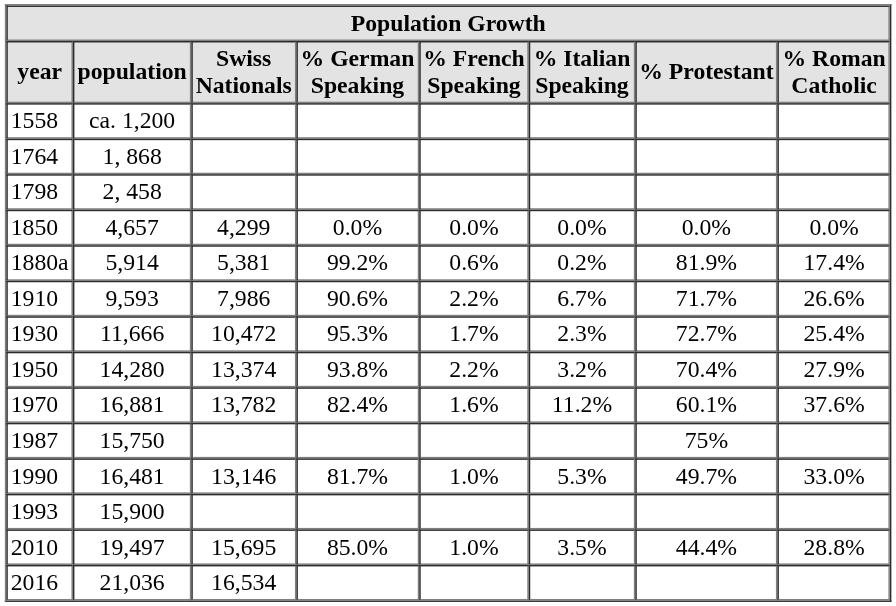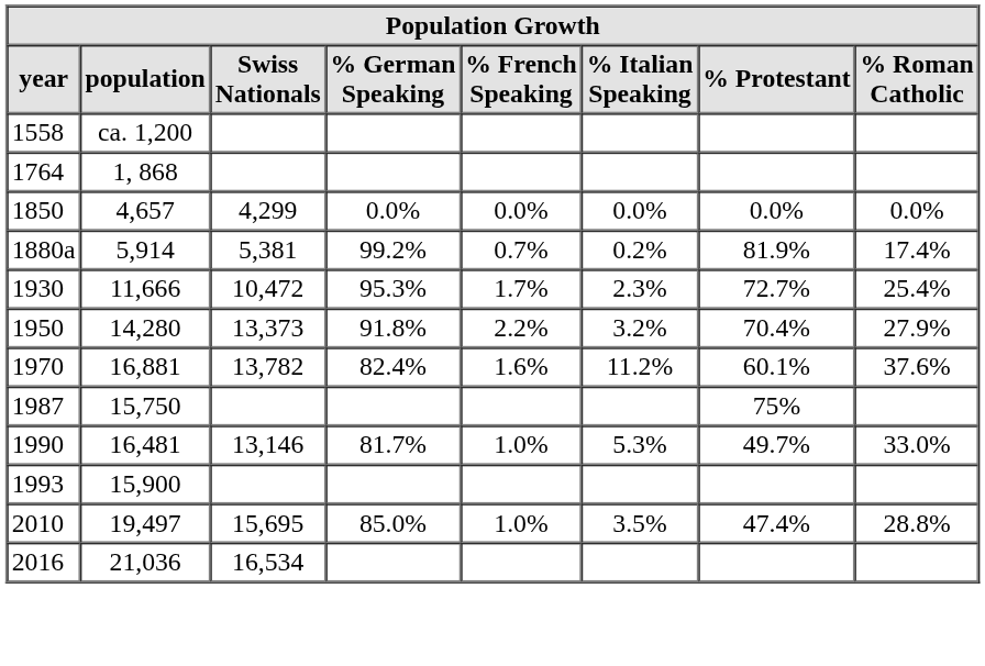 <table border="1" cellpadding="2" cellspacing="0" style="margin-left:0.5em;" style="border-collapse: collapse;">
 <tr bgcolor="#E3E3E3">
 <th colspan="8" bgcolor="#E3E3E3">Population Growth</th>
 </tr>
 <tr bgcolor="#E3E3E3">
 <th>year</th>
 <th>population</th>
 <th>Swiss<br> Nationals</th>
 <th>% German<br> Speaking</th>
 <th>% French<br> Speaking</th>
 <th>% Italian<br> Speaking</th>
 <th>% Protestant</th>
 <th>% Roman<br> Catholic</th>
 </tr>
 <tr>
 <td>1558</td>
 <td align="center">ca. 1,200</td>
 <td></td>
 <td></td>
 <td></td>
 <td></td>
 <td></td>
 <td></td>
 </tr>
 <tr>
 <td>1764</td>
 <td align="center">1, 868</td>
 <td></td>
 <td></td>
 <td></td>
 <td></td>
 <td></td>
 <td></td>
 </tr>
 <tr>
-<td>1798</td>
-<td align="center">2, 458</td>
-<td></td>
-<td></td>
-<td></td>
-<td></td>
-<td></td>
-<td></td>
-</tr>
-<tr>
 <td>1850</td>
 <td align="center">4,657</td>
 <td align="center">4,299</td>
 <td align="center">0.0%</td>
 <td align="center">0.0%</td>
 <td align="center">0.0%</td>
 <td align="center">0.0%</td>
 <td align="center">0.0%</td>
 </tr>
 <tr>
 <td>1880a</td>
 <td align="center">5,914</td>
 <td align="center">5,381</td>
 <td align="center">99.2%</td>
-<td align="center">0.6%</td>
+<td align="center">0.7%</td>
 <td align="center">0.2%</td>
 <td align="center">81.9%</td>
 <td align="center">17.4%</td>
-</tr>
-<tr>
-<td>1910</td>
-<td align="center">9,593</td>
-<td align="center">7,986</td>
-<td align="center">90.6%</td>
-<td align="center">2.2%</td>
-<td align="center">6.7%</td>
-<td align="center">71.7%</td>
-<td align="center">26.6%</td>
 </tr>
 <tr>
 <td>1930</td>
 <td align="center">11,666</td>
 <td align="center">10,472</td>
 <td align="center">95.3%</td>
 <td align="center">1.7%</td>
 <td align="center">2.3%</td>
 <td align="center">72.7%</td>
 <td align="center">25.4%</td>
 </tr>
 <tr>
 <td>1950</td>
 <td align="center">14,280</td>
-<td align="center">13,374</td>
-<td align="center">93.8%</td>
+<td align="center">13,373</td>
+<td align="center">91.8%</td>
 <td align="center">2.2%</td>
 <td align="center">3.2%</td>
 <td align="center">70.4%</td>
 <td align="center">27.9%</td>
 </tr>
 <tr>
 <td>1970</td>
 <td align="center">16,881</td>
 <td align="center">13,782</td>
 <td align="center">82.4%</td>
 <td align="center">1.6%</td>
 <td align="center">11.2%</td>
 <td align="center">60.1%</td>
 <td align="center">37.6%</td>
 </tr>
 <tr>
 <td>1987</td>
 <td align="center">15,750</td>
 <td align="center"></td>
 <td align="center"></td>
 <td align="center"></td>
 <td align="center"></td>
 <td align="center">75%</td>
 <td align="center"></td>
 </tr>
 <tr>
 <td>1990</td>
 <td align="center">16,481</td>
 <td align="center">13,146</td>
 <td align="center">81.7%</td>
 <td align="center">1.0%</td>
 <td align="center">5.3%</td>
 <td align="center">49.7%</td>
 <td align="center">33.0%</td>
 </tr>
 <tr>
 <td>1993</td>
 <td align="center">15,900</td>
 <td></td>
 <td></td>
 <td></td>
 <td></td>
 <td></td>
 <td></td>
 </tr>
 <tr>
 <td>2010</td>
 <td align="center">19,497</td>
 <td align="center">15,695</td>
 <td align="center">85.0%</td>
 <td align="center">1.0%</td>
 <td align="center">3.5%</td>
-<td align="center">44.4%</td>
+<td align="center">47.4%</td>
 <td align="center">28.8%</td>
 </tr>
 <tr>
 <td>2016</td>
 <td align="center">21,036</td>
 <td align="center">16,534</td>
 <td align="center"></td>
 <td align="center"></td>
 <td align="center"></td>
 <td align="center"></td>
 <td align="center"></td>
 </tr>
 </table>
